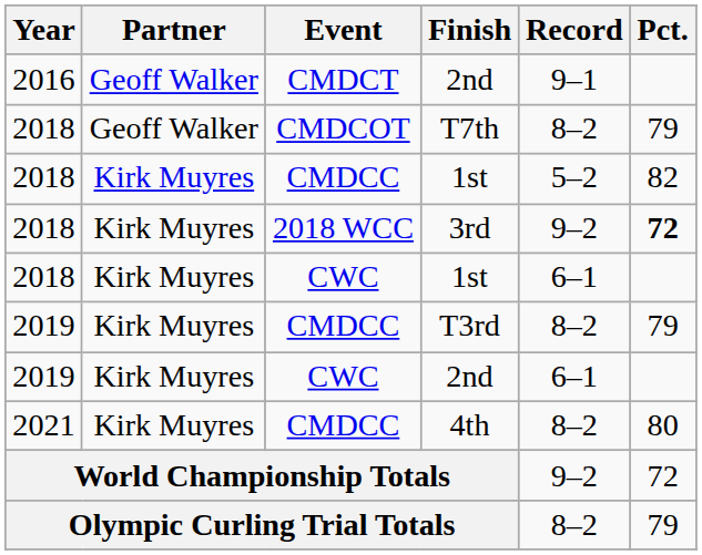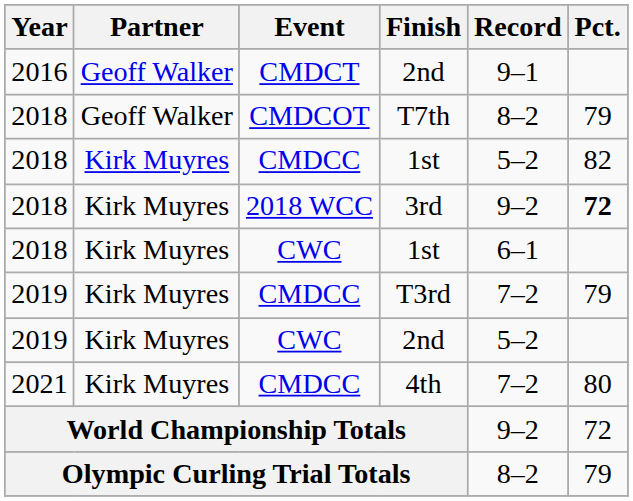 <table class="wikitable" style="text-align: center;">
 <tr>
 <th scope="col">Year</th>
 <th scope="col">Partner</th>
 <th scope="col">Event</th>
 <th scope="col">Finish</th>
 <th scope="col">Record</th>
 <th scope="col">Pct.</th>
 </tr>
 <tr>
 <td>2016</td>
 <td><a href='#'>Geoff Walker</a></td>
 <td><a href='#'>CMDCT</a></td>
 <td>2nd</td>
 <td>9–1</td>
 <td></td>
 </tr>
 <tr>
 <td>2018</td>
 <td>Geoff Walker</td>
 <td><a href='#'>CMDCOT</a></td>
 <td>T7th</td>
 <td>8–2</td>
 <td>79</td>
 </tr>
 <tr>
 <td>2018</td>
 <td><a href='#'>Kirk Muyres</a></td>
 <td><a href='#'>CMDCC</a></td>
 <td>1st</td>
 <td>5–2</td>
 <td>82</td>
 </tr>
 <tr>
 <td>2018</td>
 <td>Kirk Muyres</td>
 <td><a href='#'>2018 WCC</a></td>
 <td>3rd</td>
 <td>9–2</td>
 <td><strong>72</strong></td>
 </tr>
 <tr>
 <td>2018</td>
 <td>Kirk Muyres</td>
 <td><a href='#'>CWC</a></td>
 <td>1st</td>
 <td>6–1</td>
 <td></td>
 </tr>
 <tr>
 <td>2019</td>
 <td>Kirk Muyres</td>
 <td><a href='#'>CMDCC</a></td>
 <td>T3rd</td>
-<td>8–2</td>
+<td>7–2</td>
 <td>79</td>
 </tr>
 <tr>
 <td>2019</td>
 <td>Kirk Muyres</td>
 <td><a href='#'>CWC</a></td>
 <td>2nd</td>
-<td>6–1</td>
+<td>5–2</td>
 <td></td>
 </tr>
 <tr>
 <td>2021</td>
 <td>Kirk Muyres</td>
 <td><a href='#'>CMDCC</a></td>
 <td>4th</td>
-<td>8–2</td>
+<td>7–2</td>
 <td>80</td>
 </tr>
 <tr>
 <th scope="row" colspan="4">World Championship Totals</th>
 <td>9–2</td>
 <td>72</td>
 </tr>
 <tr>
 <th scope="row" colspan="4">Olympic Curling Trial Totals</th>
 <td>8–2</td>
 <td>79</td>
 </tr>
 </table>
